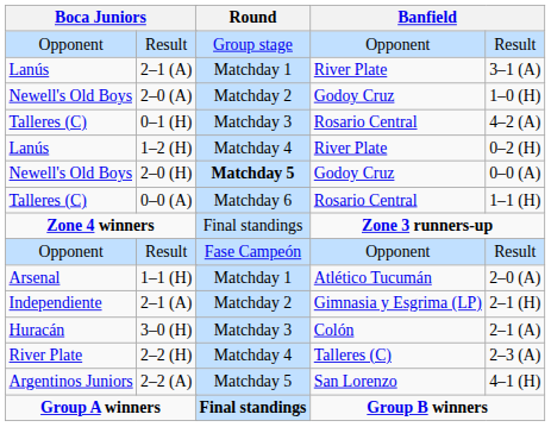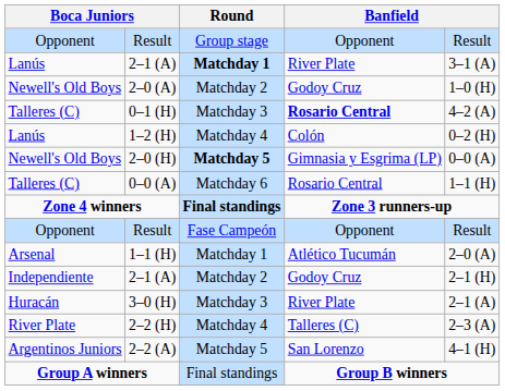 <table class="wikitable" style="text-align:center">
 <tr>
 <th colspan=4><a href='#'>Boca Juniors</a></th>
 <th>Round</th>
 <th colspan=4><a href='#'>Banfield</a></th>
 </tr>
 <tr bgcolor=#c1e0ff>
 <td>Opponent</td>
 <td colspan=3>Result</td>
 <td><a href='#'>Group stage</a></td>
 <td>Opponent</td>
 <td colspan=3>Result</td>
 </tr>
 <tr>
 <td align=left><a href='#'>Lanús</a></td>
 <td colspan=3>2–1 (A)</td>
-<td bgcolor=#c1e0ff>Matchday 1</td>
+<td bgcolor=#c1e0ff><strong>Matchday 1</strong></td>
 <td align=left><a href='#'>River Plate</a></td>
 <td colspan=3>3–1 (A)</td>
 </tr>
 <tr>
 <td align=left><a href='#'>Newell's Old Boys</a></td>
 <td colspan=3>2–0 (A)</td>
 <td bgcolor=#c1e0ff>Matchday 2</td>
 <td align=left><a href='#'>Godoy Cruz</a></td>
 <td colspan=3>1–0 (H)</td>
 </tr>
 <tr>
 <td align=left><a href='#'>Talleres (C)</a></td>
 <td colspan=3>0–1 (H)</td>
 <td bgcolor=#c1e0ff>Matchday 3</td>
-<td align=left><a href='#'>Rosario Central</a></td>
+<td align=left><strong><a href='#'>Rosario Central</a></strong></td>
 <td colspan=3>4–2 (A)</td>
 </tr>
 <tr>
 <td align=left><a href='#'>Lanús</a></td>
 <td colspan=3>1–2 (H)</td>
 <td bgcolor=#c1e0ff>Matchday 4</td>
-<td align=left><a href='#'>River Plate</a></td>
+<td align=left><a href='#'>Colón</a></td>
 <td colspan=3>0–2 (H)</td>
 </tr>
 <tr>
 <td align=left><a href='#'>Newell's Old Boys</a></td>
 <td colspan=3>2–0 (H)</td>
 <td bgcolor=#c1e0ff><strong>Matchday 5</strong></td>
-<td align=left><a href='#'>Godoy Cruz</a></td>
+<td align=left><a href='#'>Gimnasia y Esgrima (LP)</a></td>
 <td colspan=3>0–0 (A)</td>
 </tr>
 <tr>
 <td align=left><a href='#'>Talleres (C)</a></td>
 <td colspan=3>0–0 (A)</td>
 <td bgcolor=#c1e0ff>Matchday 6</td>
 <td align=left><a href='#'>Rosario Central</a></td>
 <td colspan=3>1–1 (H)</td>
 </tr>
 <tr>
 <td colspan=4 align=center valign=top><strong><a href='#'>Zone 4</a> winners</strong><br></td>
-<td bgcolor=#c1e0ff>Final standings</td>
+<td bgcolor=#c1e0ff><strong>Final standings</strong></td>
 <td colspan=4 align=center valign=top><strong><a href='#'>Zone 3</a> runners-up</strong><br></td>
 </tr>
 <tr bgcolor=#c1e0ff>
 <td>Opponent</td>
 <td colspan=3>Result</td>
 <td><a href='#'>Fase Campeón</a></td>
 <td>Opponent</td>
 <td colspan=3>Result</td>
 </tr>
 <tr>
 <td align=left><a href='#'>Arsenal</a></td>
 <td colspan=3>1–1 (H)</td>
 <td bgcolor=#c1e0ff>Matchday 1</td>
 <td align=left><a href='#'>Atlético Tucumán</a></td>
 <td colspan=3>2–0 (A)</td>
 </tr>
 <tr>
 <td align=left><a href='#'>Independiente</a></td>
 <td colspan=3>2–1 (A)</td>
 <td bgcolor=#c1e0ff>Matchday 2</td>
-<td align=left><a href='#'>Gimnasia y Esgrima (LP)</a></td>
+<td align=left><a href='#'>Godoy Cruz</a></td>
 <td colspan=3>2–1 (H)</td>
 </tr>
 <tr>
 <td align=left><a href='#'>Huracán</a></td>
 <td colspan=3>3–0 (H)</td>
 <td bgcolor=#c1e0ff>Matchday 3</td>
-<td align=left><a href='#'>Colón</a></td>
+<td align=left><a href='#'>River Plate</a></td>
 <td colspan=3>2–1 (A)</td>
 </tr>
 <tr>
 <td align=left><a href='#'>River Plate</a></td>
 <td colspan=3>2–2 (H)</td>
 <td bgcolor=#c1e0ff>Matchday 4</td>
 <td align=left><a href='#'>Talleres (C)</a></td>
 <td colspan=3>2–3 (A)</td>
 </tr>
 <tr>
 <td align=left><a href='#'>Argentinos Juniors</a></td>
 <td colspan=3>2–2 (A)</td>
 <td bgcolor=#c1e0ff>Matchday 5</td>
 <td align=left><a href='#'>San Lorenzo</a></td>
 <td colspan=3>4–1 (H)</td>
 </tr>
 <tr>
 <td colspan=4 align=center valign=top><strong><a href='#'>Group A</a> winners</strong><br></td>
-<td bgcolor=#c1e0ff><strong>Final standings</strong></td>
+<td bgcolor=#c1e0ff>Final standings</td>
 <td colspan=4 align=center valign=top><strong><a href='#'>Group B</a> winners</strong><br></td>
 </tr>
 </table>
